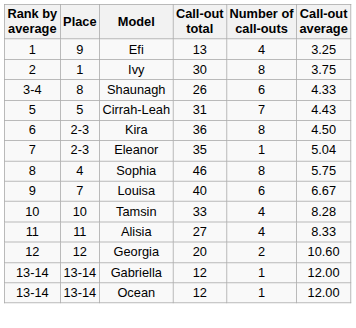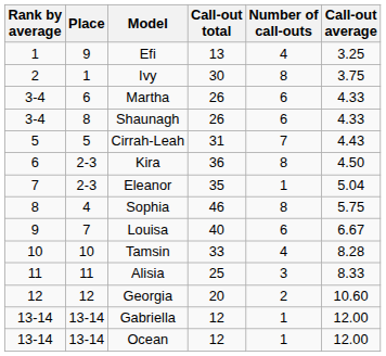 <table class="wikitable sortable" style="margin:auto; text-align:center; white-space:nowrap">
 <tr>
 <th>Rank by<br>average</th>
 <th>Place</th>
 <th>Model</th>
 <th>Call-out<br>total</th>
 <th>Number of<br>call-outs</th>
 <th>Call-out<br>average</th>
 </tr>
 <tr>
 <td>1</td>
 <td>9</td>
 <td>Efi</td>
 <td>13</td>
 <td>4</td>
 <td>3.25</td>
 </tr>
 <tr>
 <td>2</td>
 <td>1</td>
 <td>Ivy</td>
 <td>30</td>
 <td>8</td>
 <td>3.75</td>
+</tr>
+<tr>
+<td>3-4</td>
+<td>6</td>
+<td>Martha</td>
+<td>26</td>
+<td>6</td>
+<td>4.33</td>
 </tr>
 <tr>
 <td>3-4</td>
 <td>8</td>
 <td>Shaunagh</td>
 <td>26</td>
 <td>6</td>
 <td>4.33</td>
 </tr>
 <tr>
 <td>5</td>
 <td>5</td>
 <td>Cirrah-Leah</td>
 <td>31</td>
 <td>7</td>
 <td>4.43</td>
 </tr>
 <tr>
 <td>6</td>
 <td>2-3</td>
 <td>Kira</td>
 <td>36</td>
 <td>8</td>
 <td>4.50</td>
 </tr>
 <tr>
 <td>7</td>
 <td>2-3</td>
 <td>Eleanor</td>
 <td>35</td>
 <td>1</td>
 <td>5.04</td>
 </tr>
 <tr>
 <td>8</td>
 <td>4</td>
 <td>Sophia</td>
 <td>46</td>
 <td>8</td>
 <td>5.75</td>
 </tr>
 <tr>
 <td>9</td>
 <td>7</td>
 <td>Louisa</td>
 <td>40</td>
 <td>6</td>
 <td>6.67</td>
 </tr>
 <tr>
 <td>10</td>
 <td>10</td>
 <td>Tamsin</td>
 <td>33</td>
 <td>4</td>
 <td>8.28</td>
 </tr>
 <tr>
 <td>11</td>
 <td>11</td>
 <td>Alisia</td>
-<td>27</td>
-<td>4</td>
+<td>25</td>
+<td>3</td>
 <td>8.33</td>
 </tr>
 <tr>
 <td>12</td>
 <td>12</td>
 <td>Georgia</td>
 <td>20</td>
 <td>2</td>
 <td>10.60</td>
 </tr>
 <tr>
 <td>13-14</td>
 <td>13-14</td>
 <td>Gabriella</td>
 <td>12</td>
 <td>1</td>
 <td>12.00</td>
 </tr>
 <tr>
 <td>13-14</td>
 <td>13-14</td>
 <td>Ocean</td>
 <td>12</td>
 <td>1</td>
 <td>12.00</td>
 </tr>
 </table>
